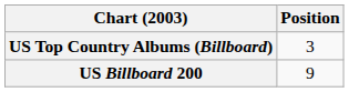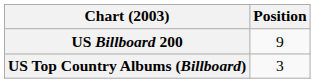 <table class="wikitable sortable plainrowheaders" style="text-align:center">
 <tr>
 <th scope="col">Chart (2003)</th>
 <th scope="col">Position</th>
 </tr>
 <tr>
+<th scope="row">US <em>Billboard</em> 200</th>
+<td>9</td>
+</tr>
+<tr>
 <th scope="row">US Top Country Albums (<em>Billboard</em>)</th>
 <td>3</td>
 </tr>
-<tr>
-<th scope="row">US <em>Billboard</em> 200</th>
-<td>9</td>
-</tr>
 </table>
